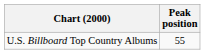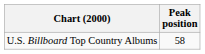 <table class="wikitable">
 <tr>
 <th>Chart (2000)</th>
 <th>Peak<br>position</th>
 </tr>
 <tr>
 <td>U.S. <em>Billboard</em> Top Country Albums</td>
-<td align="center">55</td>
+<td align="center">58</td>
 </tr>
 </table>
